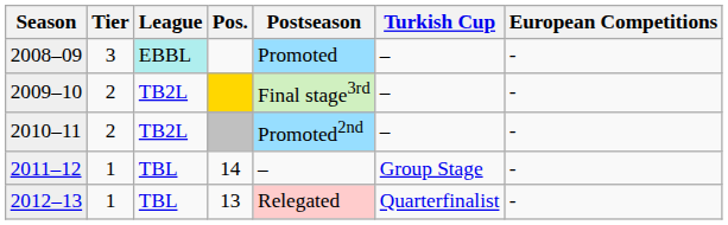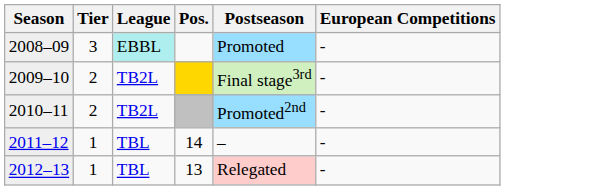 <table class="wikitable" style="font-size:85%">
 <tr>
 <th>Season</th>
 <th>Tier</th>
 <th>League</th>
 <th>Pos.</th>
 <th>Postseason</th>
-<th><a href='#'>Turkish Cup</a></th>
 <th>European Competitions</th>
 </tr>
 <tr>
 <td style="background:#efefef;">2008–09</td>
 <td style="text-align:center;">3</td>
 <td style="background: paleturquoise;">EBBL</td>
 <td style="text-align:center;"></td>
 <td style="background:#97DEFF">Promoted</td>
-<td>–</td>
 <td>-</td>
 </tr>
 <tr>
 <td style="background:#efefef;">2009–10</td>
 <td style="text-align:center;">2</td>
 <td><a href='#'>TB2L</a></td>
 <td style="background:gold; text-align:center;"></td>
 <td style="background:#D0F0C0">Final stage<sup>3rd</sup></td>
-<td>–</td>
 <td>-</td>
 </tr>
 <tr>
 <td style="background:#efefef;">2010–11</td>
 <td style="text-align:center;">2</td>
 <td><a href='#'>TB2L</a></td>
 <td style="background:silver; text-align:center;"></td>
 <td style="background:#97DEFF">Promoted<sup>2nd</sup></td>
-<td>–</td>
 <td>-</td>
 </tr>
 <tr>
 <td style="background:#efefef;"><a href='#'>2011–12</a></td>
 <td style="text-align:center;">1</td>
 <td><a href='#'>TBL</a></td>
 <td style="text-align:center;">14</td>
 <td>–</td>
-<td><a href='#'>Group Stage</a></td>
 <td>-</td>
 </tr>
 <tr>
 <td style="background:#efefef;"><a href='#'>2012–13</a></td>
 <td style="text-align:center;">1</td>
 <td><a href='#'>TBL</a></td>
 <td style="text-align:center;">13</td>
 <td style="background:#fcc;">Relegated</td>
-<td><a href='#'>Quarterfinalist</a></td>
 <td>-</td>
 </tr>
 </table>
